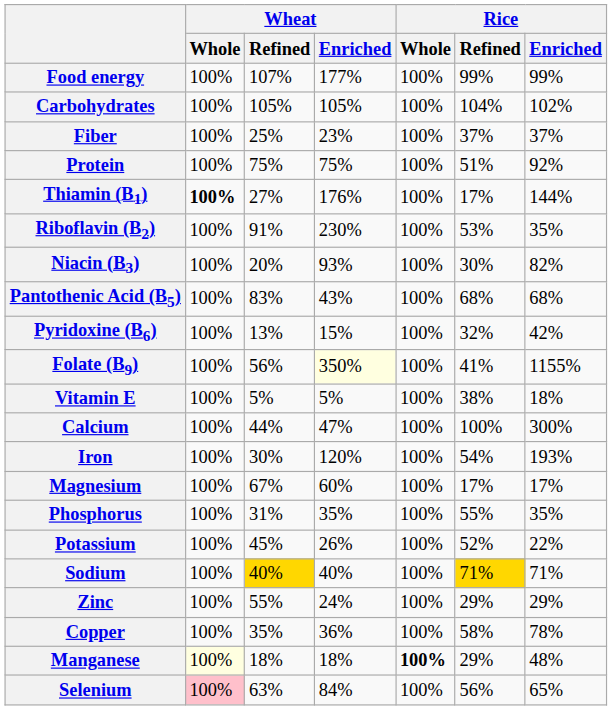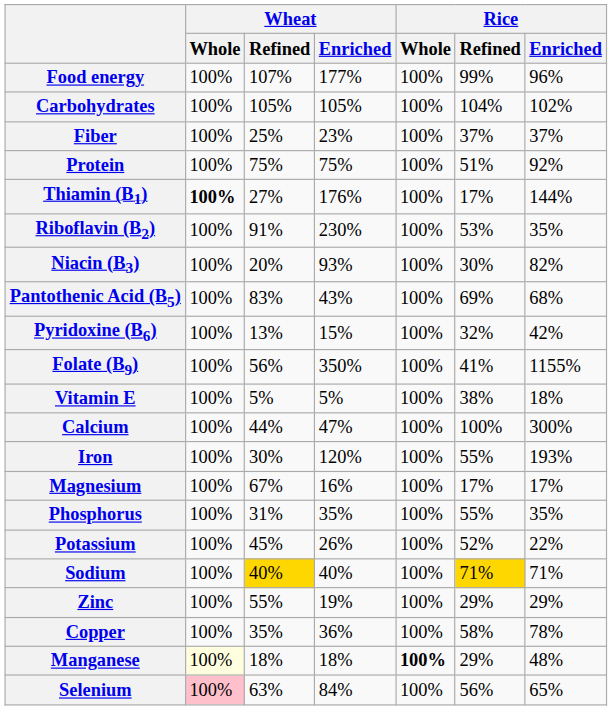 <table class="wikitable sortable" style="margin: 1em auto 1em auto">
 <tr>
 <th rowspan="2"></th>
 <th colspan="3"><a href='#'>Wheat</a></th>
 <th colspan="3"><a href='#'>Rice</a></th>
 </tr>
 <tr>
 <th>Whole</th>
 <th>Refined</th>
 <th><a href='#'>Enriched</a></th>
 <th>Whole</th>
 <th>Refined</th>
 <th><a href='#'>Enriched</a></th>
 </tr>
 <tr>
 <th><a href='#'>Food energy</a></th>
 <td>100%</td>
 <td>107%</td>
 <td>177%</td>
 <td>100%</td>
 <td>99%</td>
-<td>99%</td>
+<td>96%</td>
 </tr>
 <tr>
 <th><a href='#'>Carbohydrates</a></th>
 <td>100%</td>
 <td>105%</td>
 <td>105%</td>
 <td>100%</td>
 <td>104%</td>
 <td>102%</td>
 </tr>
 <tr>
 <th><a href='#'>Fiber</a></th>
 <td>100%</td>
 <td>25%</td>
 <td>23%</td>
 <td>100%</td>
 <td>37%</td>
 <td>37%</td>
 </tr>
 <tr>
 <th><a href='#'>Protein</a></th>
 <td>100%</td>
 <td>75%</td>
 <td>75%</td>
 <td>100%</td>
 <td>51%</td>
 <td>92%</td>
 </tr>
 <tr>
 <th><a href='#'>Thiamin (B<sub>1</sub>)</a></th>
 <td><strong>100%</strong></td>
 <td>27%</td>
 <td>176%</td>
 <td>100%</td>
 <td>17%</td>
 <td>144%</td>
 </tr>
 <tr>
 <th><a href='#'>Riboflavin (B<sub>2</sub>)</a></th>
 <td>100%</td>
 <td>91%</td>
 <td>230%</td>
 <td>100%</td>
 <td>53%</td>
 <td>35%</td>
 </tr>
 <tr>
 <th><a href='#'>Niacin (B<sub>3</sub>)</a></th>
 <td>100%</td>
 <td>20%</td>
 <td>93%</td>
 <td>100%</td>
 <td>30%</td>
 <td>82%</td>
 </tr>
 <tr>
 <th><a href='#'>Pantothenic Acid (B<sub>5</sub>)</a></th>
 <td>100%</td>
 <td>83%</td>
 <td>43%</td>
 <td>100%</td>
-<td>68%</td>
+<td>69%</td>
 <td>68%</td>
 </tr>
 <tr>
 <th><a href='#'>Pyridoxine (B<sub>6</sub>)</a></th>
 <td>100%</td>
 <td>13%</td>
 <td>15%</td>
 <td>100%</td>
 <td>32%</td>
 <td>42%</td>
 </tr>
 <tr>
 <th><a href='#'>Folate (B<sub>9</sub>)</a></th>
 <td>100%</td>
 <td>56%</td>
-<td style="background: lightyellow;">350%</td>
+<td>350%</td>
 <td>100%</td>
 <td>41%</td>
 <td>1155%</td>
 </tr>
 <tr>
 <th><a href='#'>Vitamin E</a></th>
 <td>100%</td>
 <td>5%</td>
 <td>5%</td>
 <td>100%</td>
 <td>38%</td>
 <td>18%</td>
 </tr>
 <tr>
 <th><a href='#'>Calcium</a></th>
 <td>100%</td>
 <td>44%</td>
 <td>47%</td>
 <td>100%</td>
 <td>100%</td>
 <td>300%</td>
 </tr>
 <tr>
 <th><a href='#'>Iron</a></th>
 <td>100%</td>
 <td>30%</td>
 <td>120%</td>
 <td>100%</td>
-<td>54%</td>
+<td>55%</td>
 <td>193%</td>
 </tr>
 <tr>
 <th><a href='#'>Magnesium</a></th>
 <td>100%</td>
 <td>67%</td>
-<td>60%</td>
+<td>16%</td>
 <td>100%</td>
 <td>17%</td>
 <td>17%</td>
 </tr>
 <tr>
 <th><a href='#'>Phosphorus</a></th>
 <td>100%</td>
 <td>31%</td>
 <td>35%</td>
 <td>100%</td>
 <td>55%</td>
 <td>35%</td>
 </tr>
 <tr>
 <th><a href='#'>Potassium</a></th>
 <td>100%</td>
 <td>45%</td>
 <td>26%</td>
 <td>100%</td>
 <td>52%</td>
 <td>22%</td>
 </tr>
 <tr>
 <th><a href='#'>Sodium</a></th>
 <td>100%</td>
 <td style="background: gold;">40%</td>
 <td>40%</td>
 <td>100%</td>
 <td style="background: gold;">71%</td>
 <td>71%</td>
 </tr>
 <tr>
 <th><a href='#'>Zinc</a></th>
 <td>100%</td>
 <td>55%</td>
-<td>24%</td>
+<td>19%</td>
 <td>100%</td>
 <td>29%</td>
 <td>29%</td>
 </tr>
 <tr>
 <th><a href='#'>Copper</a></th>
 <td>100%</td>
 <td>35%</td>
 <td>36%</td>
 <td>100%</td>
 <td>58%</td>
 <td>78%</td>
 </tr>
 <tr>
 <th><a href='#'>Manganese</a></th>
 <td style="background: lightyellow;">100%</td>
 <td>18%</td>
 <td>18%</td>
 <td><strong>100%</strong></td>
 <td>29%</td>
 <td>48%</td>
 </tr>
 <tr>
 <th><a href='#'>Selenium</a></th>
 <td style="background: pink;">100%</td>
 <td>63%</td>
 <td>84%</td>
 <td>100%</td>
 <td>56%</td>
 <td>65%</td>
 </tr>
 </table>
